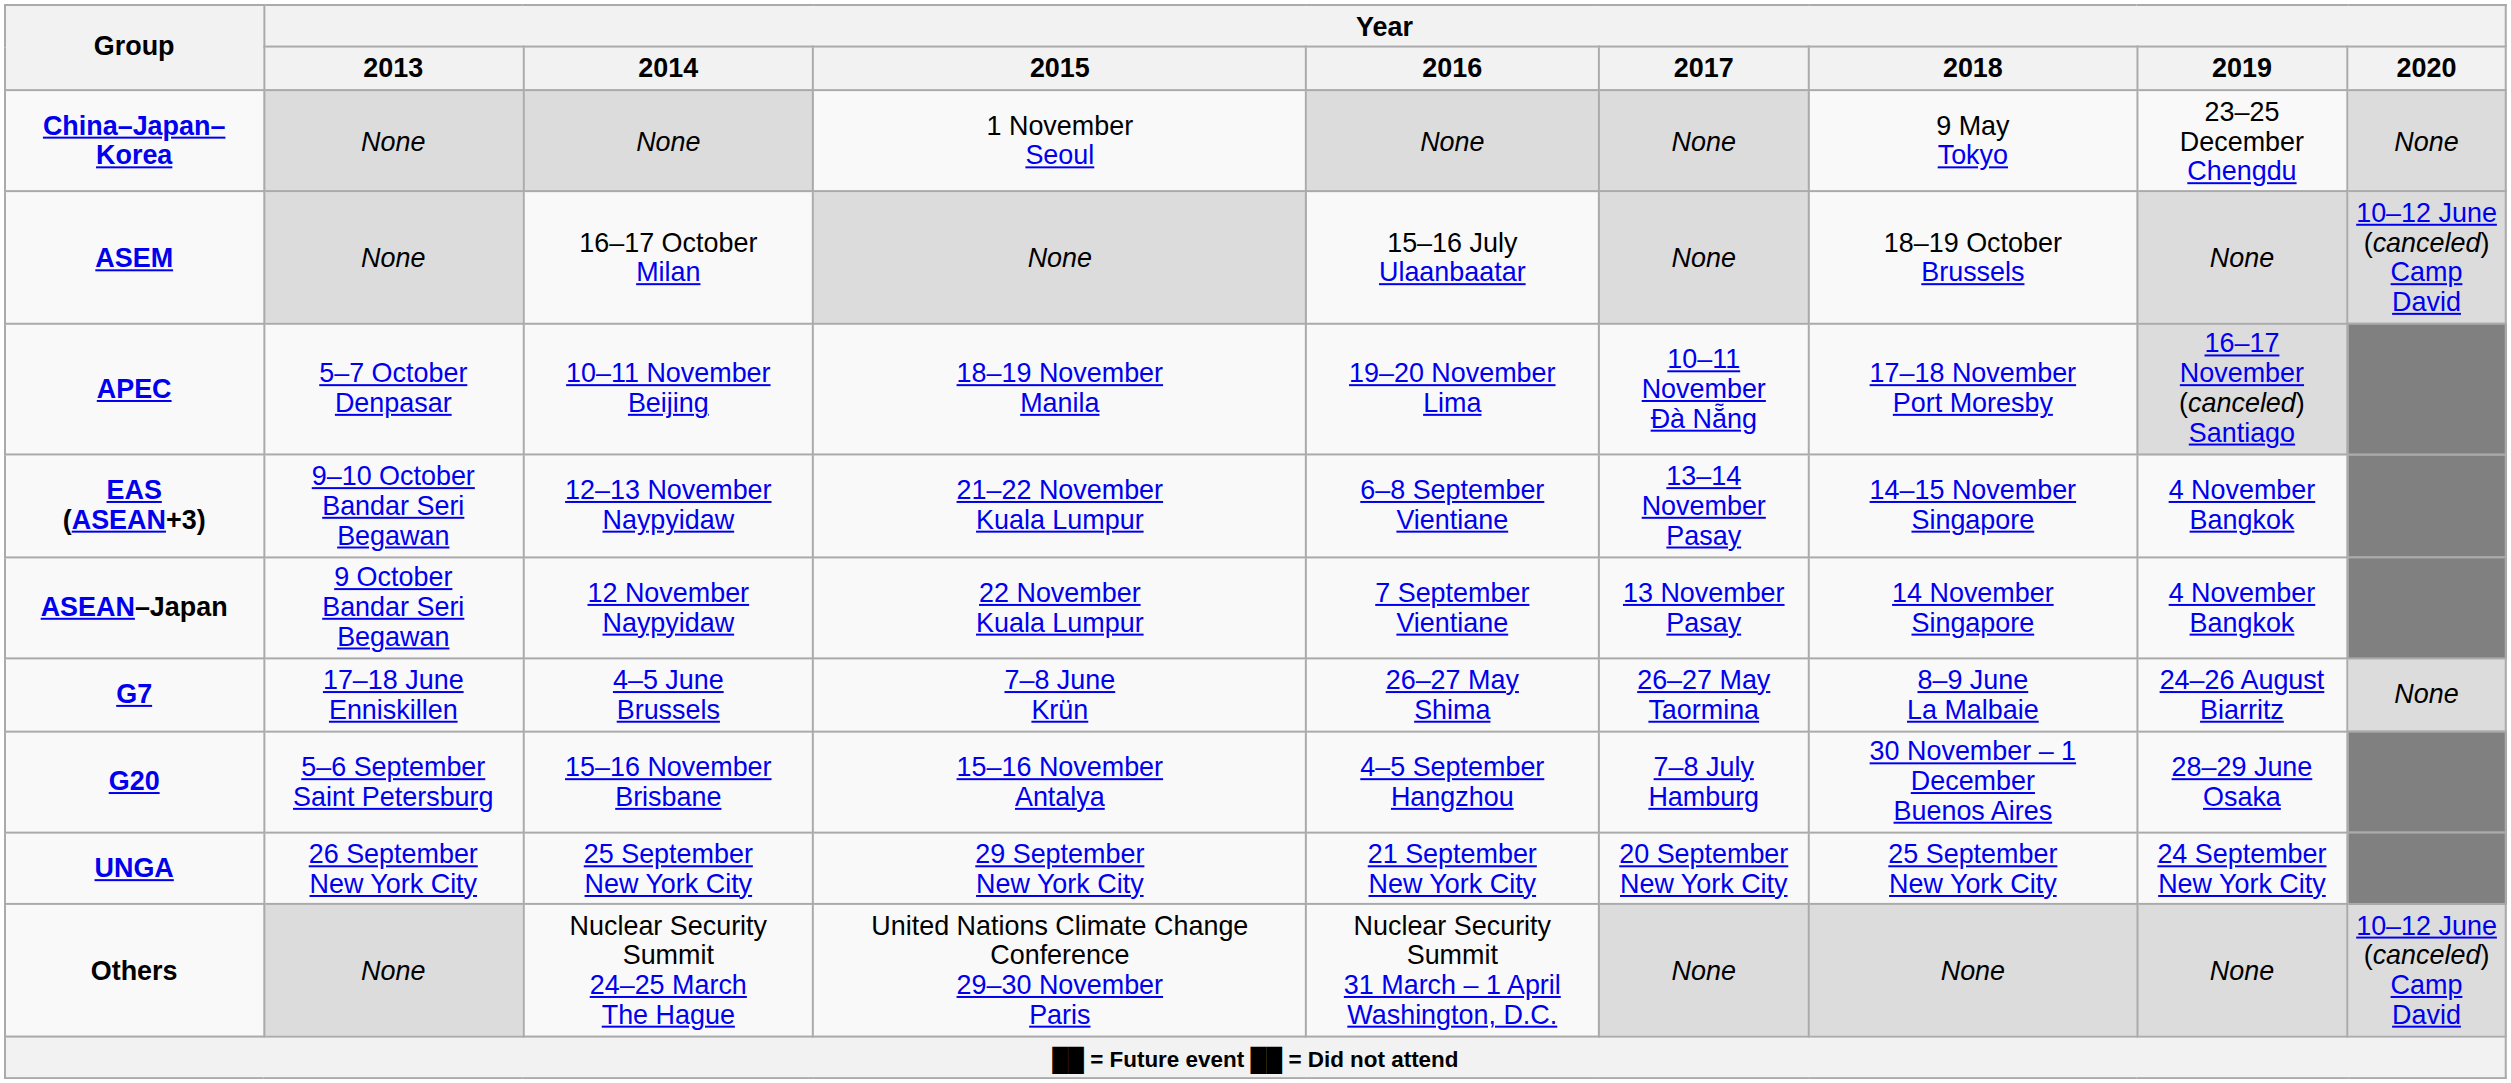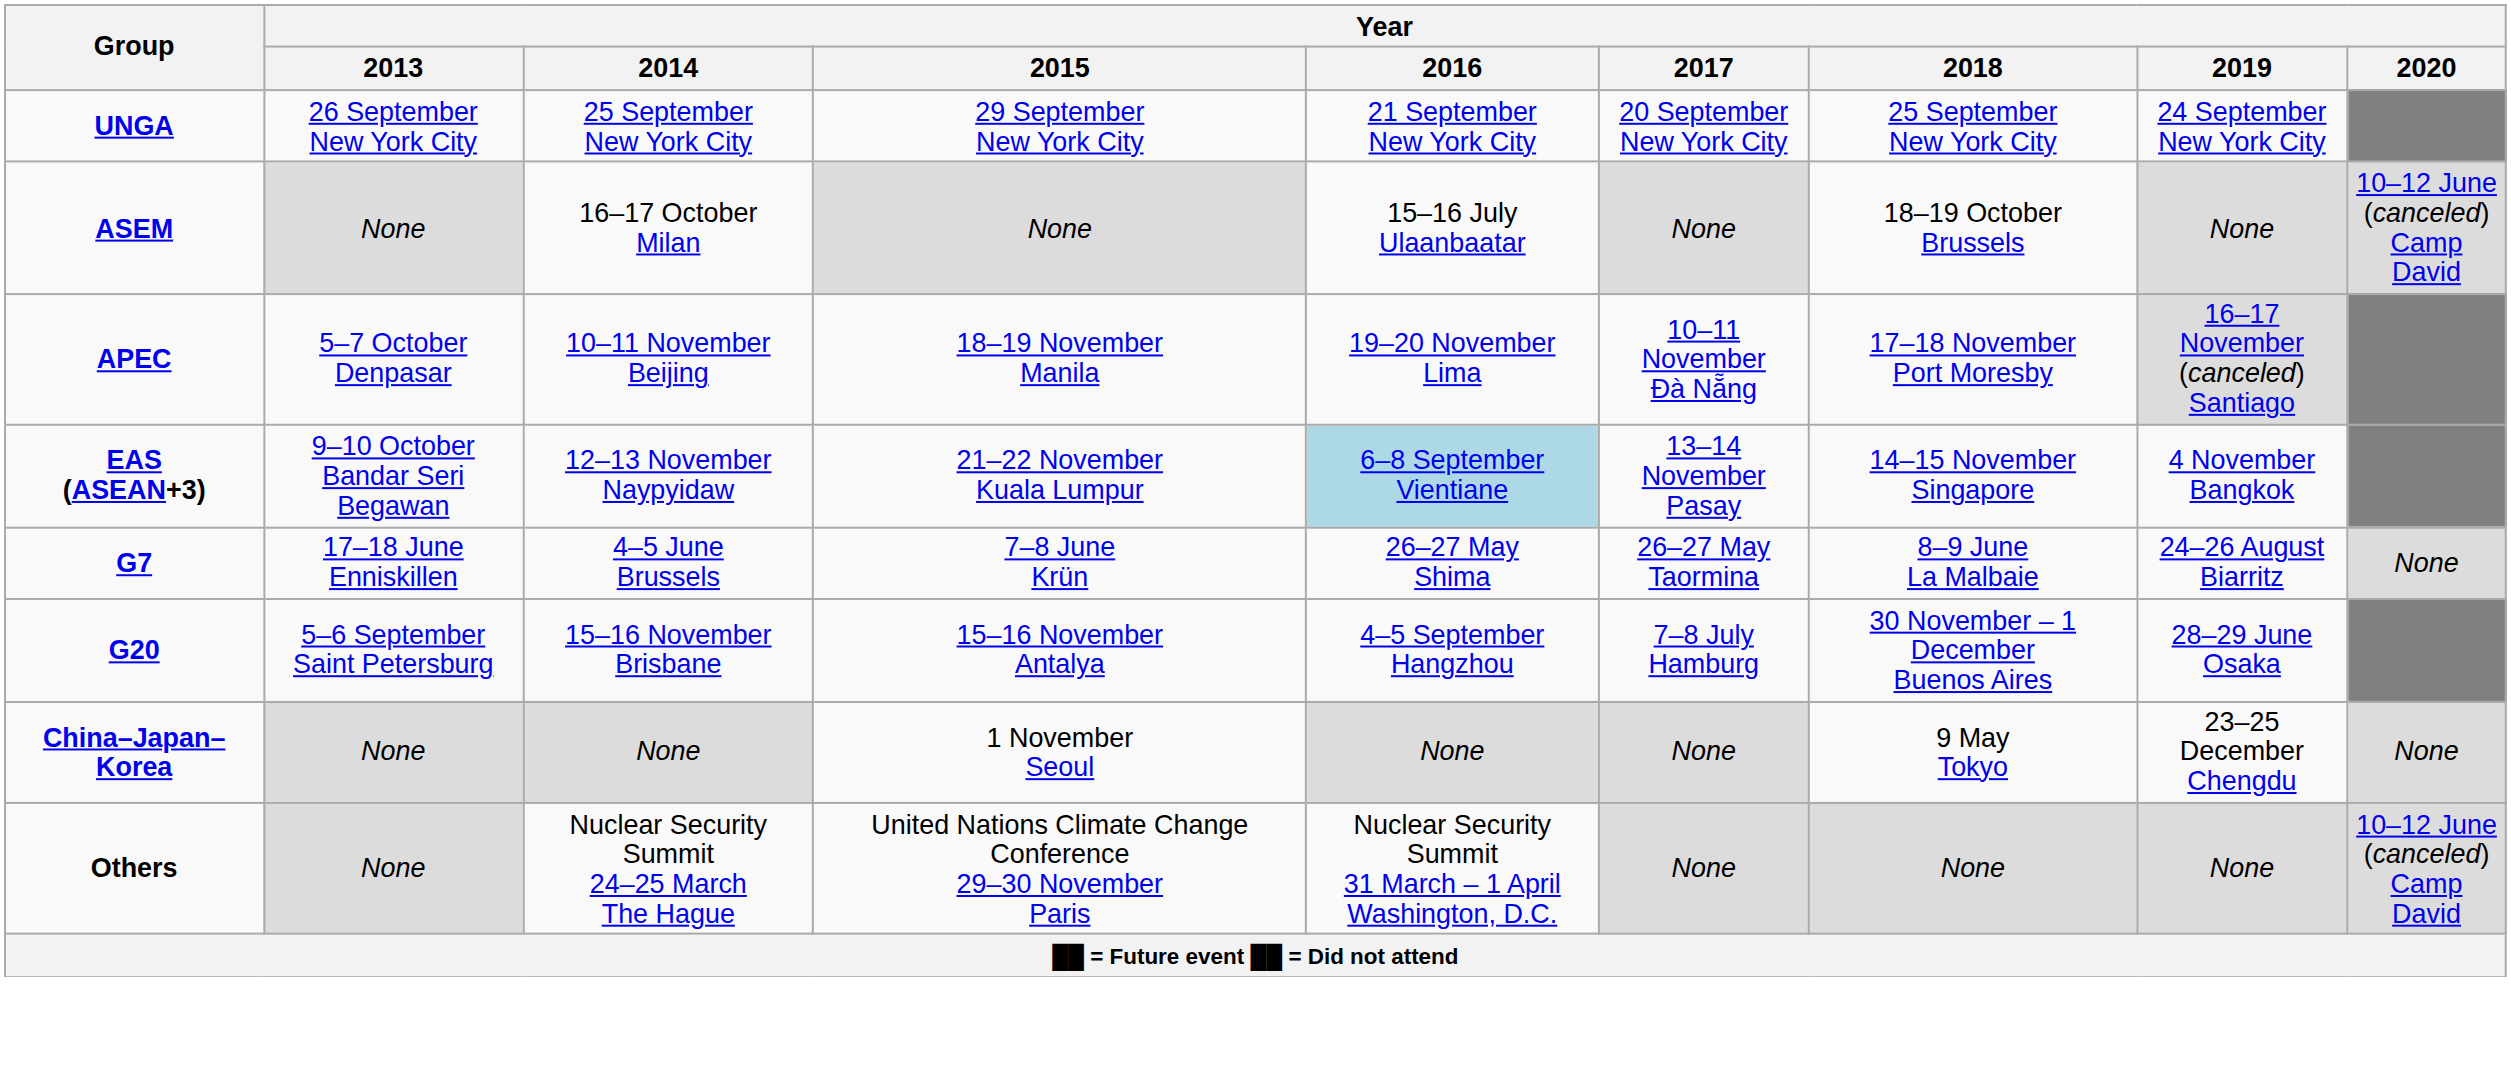 <table class="wikitable" style="margin:1em auto; font-size:85%; text-align:center;">
 <tr>
 <th rowspan="2">Group</th>
 <th colspan="8">Year</th>
 </tr>
 <tr>
 <th>2013</th>
 <th>2014</th>
 <th>2015</th>
 <th>2016</th>
 <th>2017</th>
 <th>2018</th>
 <th>2019</th>
 <th>2020</th>
 </tr>
 <tr>
-<td><strong><a href='#'>China–Japan–Korea</a></strong></td>
-<td style="background:#dcdcdc;"><em>None</em></td>
-<td style="background:#dcdcdc;"><em>None</em></td>
-<td>1 November<br> <a href='#'>Seoul</a></td>
-<td style="background:#dcdcdc;"><em>None</em></td>
-<td style="background:#dcdcdc;"><em>None</em></td>
-<td>9 May<br> <a href='#'>Tokyo</a></td>
-<td>23–25 December<br> <a href='#'>Chengdu</a></td>
-<td style="background:#dcdcdc;"><em>None</em></td>
+<td><strong><a href='#'>UNGA</a></strong></td>
+<td><a href='#'>26 September</a><br> <a href='#'>New York City</a></td>
+<td><a href='#'>25 September</a><br> <a href='#'>New York City</a></td>
+<td><a href='#'>29 September</a><br> <a href='#'>New York City</a></td>
+<td><a href='#'>21 September</a><br> <a href='#'>New York City</a></td>
+<td><a href='#'>20 September</a><br> <a href='#'>New York City</a></td>
+<td><a href='#'>25 September</a><br> <a href='#'>New York City</a></td>
+<td><a href='#'>24 September</a><br> <a href='#'>New York City</a></td>
+<td style="background:grey;"></td>
 </tr>
 <tr>
 <td><strong><a href='#'>ASEM</a></strong></td>
 <td style="background:#dcdcdc;"><em>None</em></td>
 <td>16–17 October<br> <a href='#'>Milan</a></td>
 <td style="background:#dcdcdc;"><em>None</em></td>
 <td>15–16 July<br> <a href='#'>Ulaanbaatar</a></td>
 <td style="background:#dcdcdc;"><em>None</em></td>
 <td>18–19 October<br> <a href='#'>Brussels</a></td>
 <td style="background:#dcdcdc;"><em>None</em></td>
 <td style="background:#dcdcdc;"><a href='#'>10–12 June</a><br>(<em>canceled</em>)<br> <a href='#'>Camp David</a></td>
 </tr>
 <tr>
 <td><strong><a href='#'>APEC</a></strong></td>
 <td><a href='#'>5–7 October</a><br> <a href='#'>Denpasar</a></td>
 <td><a href='#'>10–11 November</a> <br>  <a href='#'>Beijing</a></td>
 <td><a href='#'>18–19 November</a><br> <a href='#'>Manila</a></td>
 <td><a href='#'>19–20 November</a><br> <a href='#'>Lima</a></td>
 <td><a href='#'>10–11 November</a><br> <a href='#'>Đà Nẵng</a></td>
 <td><a href='#'>17–18 November</a><br> <a href='#'>Port Moresby</a></td>
 <td style="background:#dcdcdc;"><a href='#'>16–17 November</a><br>(<em>canceled</em>)<br> <a href='#'>Santiago</a></td>
 <td style="background:grey;"></td>
 </tr>
 <tr>
 <td><strong><a href='#'>EAS</a><br>(<a href='#'>ASEAN</a>+3)</strong></td>
 <td><a href='#'>9–10 October</a><br> <a href='#'>Bandar Seri Begawan</a></td>
 <td><a href='#'>12–13 November</a><br> <a href='#'>Naypyidaw</a></td>
 <td><a href='#'>21–22 November</a><br> <a href='#'>Kuala Lumpur</a></td>
-<td><a href='#'>6–8 September</a><br> <a href='#'>Vientiane</a></td>
+<td style="background: lightblue;"><a href='#'>6–8 September</a><br> <a href='#'>Vientiane</a></td>
 <td><a href='#'>13–14 November</a><br> <a href='#'>Pasay</a></td>
 <td><a href='#'>14–15 November</a><br> <a href='#'>Singapore</a></td>
-<td><a href='#'>4 November</a><br> <a href='#'>Bangkok</a></td>
-<td style="background:grey;"></td>
-</tr>
-<tr>
-<td><strong><a href='#'>ASEAN</a>–Japan</strong></td>
-<td><a href='#'>9 October</a><br> <a href='#'>Bandar Seri Begawan</a></td>
-<td><a href='#'>12 November</a><br> <a href='#'>Naypyidaw</a></td>
-<td><a href='#'>22 November</a><br> <a href='#'>Kuala Lumpur</a></td>
-<td><a href='#'>7 September</a><br> <a href='#'>Vientiane</a></td>
-<td><a href='#'>13 November</a><br> <a href='#'>Pasay</a></td>
-<td><a href='#'>14 November</a><br> <a href='#'>Singapore</a></td>
 <td><a href='#'>4 November</a><br> <a href='#'>Bangkok</a></td>
 <td style="background:grey;"></td>
 </tr>
 <tr>
 <td><strong><a href='#'>G7</a></strong></td>
 <td><a href='#'>17–18 June</a><br> <a href='#'>Enniskillen</a></td>
 <td><a href='#'>4–5 June</a><br> <a href='#'>Brussels</a></td>
 <td><a href='#'>7–8 June</a><br> <a href='#'>Krün</a></td>
 <td><a href='#'>26–27 May</a><br> <a href='#'>Shima</a></td>
 <td><a href='#'>26–27 May</a><br> <a href='#'>Taormina</a></td>
 <td><a href='#'>8–9 June</a><br> <a href='#'>La Malbaie</a></td>
 <td><a href='#'>24–26 August</a><br> <a href='#'>Biarritz</a></td>
 <td style="background:#dcdcdc;"><em>None</em></td>
 </tr>
 <tr>
 <td><strong><a href='#'>G20</a></strong></td>
 <td><a href='#'>5–6 September</a><br> <a href='#'>Saint Petersburg</a></td>
 <td><a href='#'>15–16 November</a><br> <a href='#'>Brisbane</a></td>
 <td><a href='#'>15–16 November</a><br> <a href='#'>Antalya</a></td>
 <td><a href='#'>4–5 September</a><br> <a href='#'>Hangzhou</a></td>
 <td><a href='#'>7–8 July</a><br> <a href='#'>Hamburg</a></td>
 <td><a href='#'>30 November – 1 December</a><br> <a href='#'>Buenos Aires</a></td>
 <td><a href='#'>28–29 June</a><br> <a href='#'>Osaka</a></td>
 <td style="background:grey;"></td>
 </tr>
 <tr>
-<td><strong><a href='#'>UNGA</a></strong></td>
-<td><a href='#'>26 September</a><br> <a href='#'>New York City</a></td>
-<td><a href='#'>25 September</a><br> <a href='#'>New York City</a></td>
-<td><a href='#'>29 September</a><br> <a href='#'>New York City</a></td>
-<td><a href='#'>21 September</a><br> <a href='#'>New York City</a></td>
-<td><a href='#'>20 September</a><br> <a href='#'>New York City</a></td>
-<td><a href='#'>25 September</a><br> <a href='#'>New York City</a></td>
-<td><a href='#'>24 September</a><br> <a href='#'>New York City</a></td>
-<td style="background:grey;"></td>
+<td><strong><a href='#'>China–Japan–Korea</a></strong></td>
+<td style="background:#dcdcdc;"><em>None</em></td>
+<td style="background:#dcdcdc;"><em>None</em></td>
+<td>1 November<br> <a href='#'>Seoul</a></td>
+<td style="background:#dcdcdc;"><em>None</em></td>
+<td style="background:#dcdcdc;"><em>None</em></td>
+<td>9 May<br> <a href='#'>Tokyo</a></td>
+<td>23–25 December<br> <a href='#'>Chengdu</a></td>
+<td style="background:#dcdcdc;"><em>None</em></td>
 </tr>
 <tr>
 <td><strong>Others</strong></td>
 <td style="background:#dcdcdc;"><em>None</em></td>
 <td>Nuclear Security Summit<br><a href='#'>24–25 March</a><br> <a href='#'>The Hague</a></td>
 <td>United Nations Climate Change Conference<br><a href='#'>29–30 November</a><br> <a href='#'>Paris</a></td>
 <td>Nuclear Security Summit<br><a href='#'>31 March – 1 April</a><br> <a href='#'>Washington, D.C.</a></td>
 <td style="background:#dcdcdc;"><em>None</em></td>
 <td style="background:#dcdcdc;"><em>None</em></td>
 <td style="background:#dcdcdc;"><em>None</em></td>
 <td style="background:#dcdcdc;"><a href='#'>10–12 June</a><br>(<em>canceled</em>)<br> <a href='#'>Camp David</a></td>
 </tr>
 <tr>
 <th colspan="9"><small><span>██</span> = Future event <span>██</span> = Did not attend</small></th>
 </tr>
 </table>
